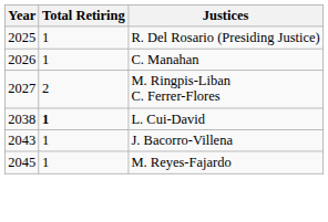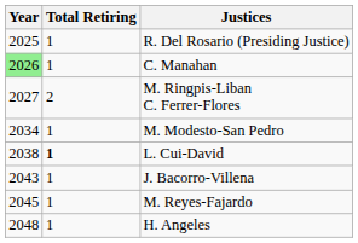 <table class="wikitable sortable">
 <tr>
 <th>Year</th>
 <th>Total Retiring</th>
 <th>Justices</th>
 </tr>
 <tr>
 <td>2025</td>
 <td>1</td>
 <td align="left">R. Del Rosario (Presiding Justice)</td>
 </tr>
 <tr>
-<td>2026</td>
+<td style="background: lightgreen;">2026</td>
 <td>1</td>
 <td align="left">C. Manahan</td>
 </tr>
 <tr>
 <td>2027</td>
 <td>2</td>
 <td align="left">M. Ringpis-Liban<br>C. Ferrer-Flores</td>
+</tr>
+<tr>
+<td>2034</td>
+<td>1</td>
+<td align="left">M. Modesto-San Pedro</td>
 </tr>
 <tr>
 <td>2038</td>
 <td><strong>1</strong></td>
 <td align="left">L. Cui-David</td>
 </tr>
 <tr>
 <td>2043</td>
 <td>1</td>
 <td align="left">J. Bacorro-Villena</td>
 </tr>
 <tr>
 <td>2045</td>
 <td>1</td>
 <td align="left">M. Reyes-Fajardo</td>
 </tr>
+<tr>
+<td>2048</td>
+<td>1</td>
+<td align="left">H. Angeles</td>
+</tr>
 </table>
